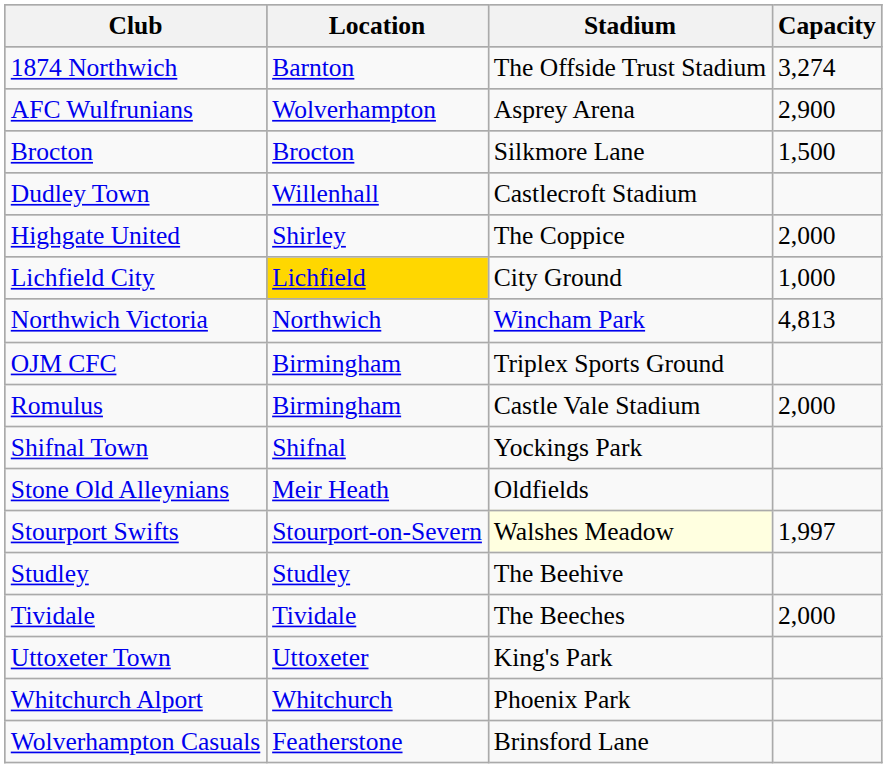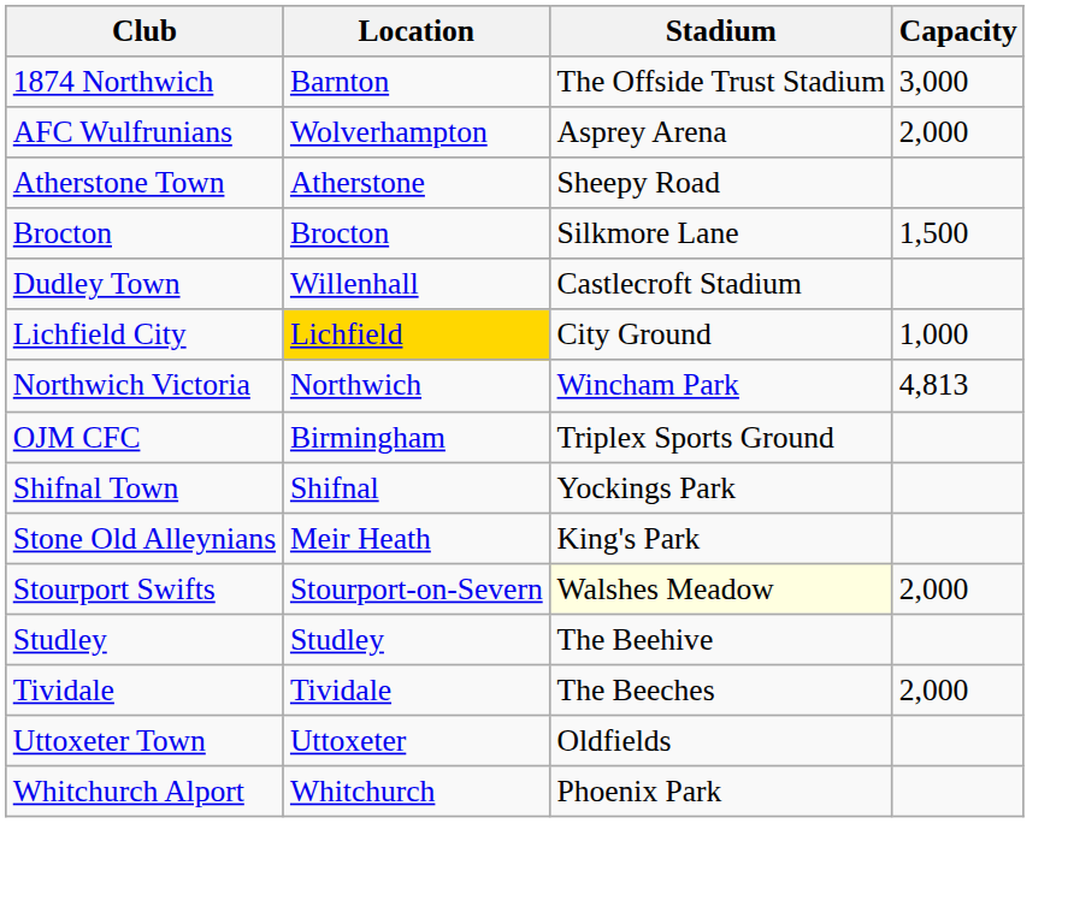 <table class="wikitable sortable" style="font-size:95%">
 <tr>
 <th>Club</th>
 <th>Location</th>
 <th>Stadium</th>
 <th>Capacity</th>
 </tr>
 <tr>
 <td><a href='#'>1874 Northwich</a></td>
 <td><a href='#'>Barnton</a></td>
 <td>The Offside Trust Stadium</td>
-<td>3,274</td>
+<td>3,000</td>
 </tr>
 <tr>
 <td><a href='#'>AFC Wulfrunians</a></td>
 <td><a href='#'>Wolverhampton</a></td>
 <td>Asprey Arena</td>
-<td>2,900</td>
+<td>2,000</td>
+</tr>
+<tr>
+<td><a href='#'>Atherstone Town</a></td>
+<td><a href='#'>Atherstone</a></td>
+<td>Sheepy Road</td>
+<td></td>
 </tr>
 <tr>
 <td><a href='#'>Brocton</a></td>
 <td><a href='#'>Brocton</a></td>
 <td>Silkmore Lane</td>
 <td>1,500</td>
 </tr>
 <tr>
 <td><a href='#'>Dudley Town</a></td>
 <td><a href='#'>Willenhall</a></td>
 <td>Castlecroft Stadium</td>
 <td></td>
-</tr>
-<tr>
-<td><a href='#'>Highgate United</a></td>
-<td><a href='#'>Shirley</a></td>
-<td>The Coppice</td>
-<td>2,000</td>
 </tr>
 <tr>
 <td><a href='#'>Lichfield City</a></td>
 <td style="background: gold;"><a href='#'>Lichfield</a></td>
 <td>City Ground</td>
 <td>1,000</td>
 </tr>
 <tr>
 <td><a href='#'>Northwich Victoria</a></td>
 <td><a href='#'>Northwich</a></td>
 <td><a href='#'>Wincham Park</a></td>
 <td>4,813</td>
 </tr>
 <tr>
 <td><a href='#'>OJM CFC</a></td>
 <td><a href='#'>Birmingham</a> </td>
 <td>Triplex Sports Ground</td>
 <td></td>
 </tr>
 <tr>
-<td><a href='#'>Romulus</a></td>
-<td><a href='#'>Birmingham</a> </td>
-<td>Castle Vale Stadium</td>
-<td>2,000</td>
-</tr>
-<tr>
 <td><a href='#'>Shifnal Town</a></td>
 <td><a href='#'>Shifnal</a></td>
 <td>Yockings Park</td>
 <td></td>
 </tr>
 <tr>
 <td><a href='#'>Stone Old Alleynians</a></td>
 <td><a href='#'>Meir Heath</a></td>
-<td>Oldfields</td>
+<td>King's Park</td>
 <td></td>
 </tr>
 <tr>
 <td><a href='#'>Stourport Swifts</a></td>
 <td><a href='#'>Stourport-on-Severn</a></td>
 <td style="background: lightyellow;">Walshes Meadow</td>
-<td>1,997</td>
+<td>2,000</td>
 </tr>
 <tr>
 <td><a href='#'>Studley</a></td>
 <td><a href='#'>Studley</a></td>
 <td>The Beehive</td>
 <td></td>
 </tr>
 <tr>
 <td><a href='#'>Tividale</a></td>
 <td><a href='#'>Tividale</a></td>
 <td>The Beeches</td>
 <td>2,000</td>
 </tr>
 <tr>
 <td><a href='#'>Uttoxeter Town</a></td>
 <td><a href='#'>Uttoxeter</a></td>
-<td>King's Park</td>
+<td>Oldfields</td>
 <td></td>
 </tr>
 <tr>
 <td><a href='#'>Whitchurch Alport</a></td>
 <td><a href='#'>Whitchurch</a></td>
 <td>Phoenix Park</td>
 <td></td>
 </tr>
-<tr>
-<td><a href='#'>Wolverhampton Casuals</a></td>
-<td><a href='#'>Featherstone</a></td>
-<td>Brinsford Lane</td>
-<td></td>
-</tr>
 </table>
